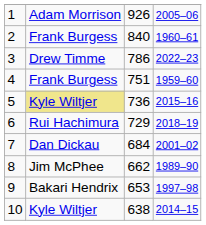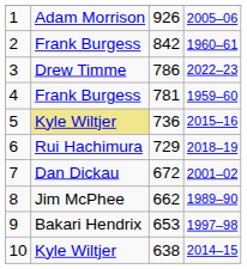 <table class="wikitable">
 <tr>
 </tr>
 <tr>
 <td>1</td>
 <td><a href='#'>Adam Morrison</a></td>
 <td>926</td>
 <td style="font-size:80%;"><a href='#'>2005–06</a></td>
 </tr>
 <tr>
 <td>2</td>
 <td><a href='#'>Frank Burgess</a></td>
-<td>840</td>
+<td>842</td>
 <td style="font-size:80%;"><a href='#'>1960–61</a></td>
 </tr>
 <tr>
 <td>3</td>
 <td><a href='#'>Drew Timme</a></td>
 <td>786</td>
 <td style="font-size:80%;"><a href='#'>2022–23</a></td>
 </tr>
 <tr>
 <td>4</td>
 <td><a href='#'>Frank Burgess</a></td>
-<td>751</td>
+<td>781</td>
 <td style="font-size:80%;"><a href='#'>1959–60</a></td>
 </tr>
 <tr>
 <td>5</td>
 <td style="background: khaki;"><a href='#'>Kyle Wiltjer</a></td>
 <td>736</td>
 <td style="font-size:80%;"><a href='#'>2015–16</a></td>
 </tr>
 <tr>
 <td>6</td>
 <td><a href='#'>Rui Hachimura</a></td>
 <td>729</td>
 <td style="font-size:80%;"><a href='#'>2018–19</a></td>
 </tr>
 <tr>
 <td>7</td>
 <td><a href='#'>Dan Dickau</a></td>
-<td>684</td>
+<td>672</td>
 <td style="font-size:80%;"><a href='#'>2001–02</a></td>
 </tr>
 <tr>
 <td>8</td>
 <td>Jim McPhee</td>
 <td>662</td>
 <td style="font-size:80%;"><a href='#'>1989–90</a></td>
 </tr>
 <tr>
 <td>9</td>
 <td>Bakari Hendrix</td>
 <td>653</td>
 <td style="font-size:80%;"><a href='#'>1997–98</a></td>
 </tr>
 <tr>
 <td>10</td>
 <td><a href='#'>Kyle Wiltjer</a></td>
 <td>638</td>
 <td style="font-size:80%;"><a href='#'>2014–15</a></td>
 </tr>
 </table>
